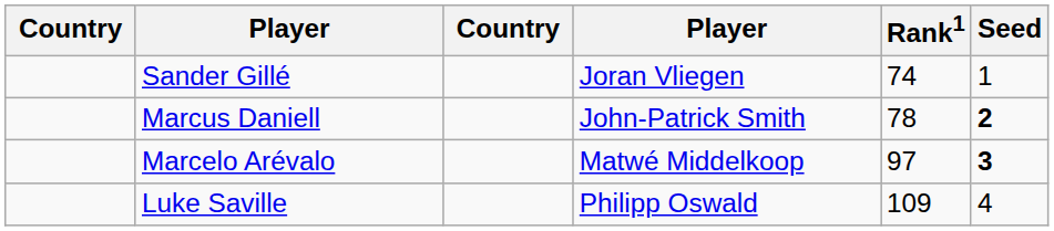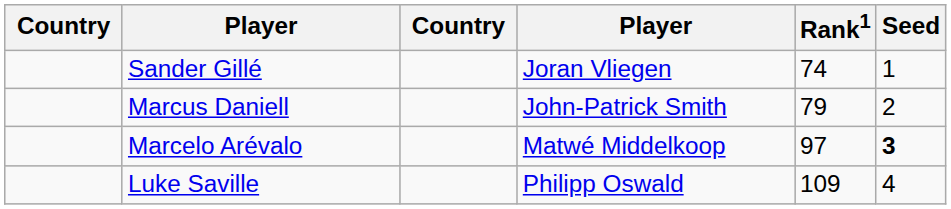 <table class="sortable wikitable">
 <tr>
 <th width="70">Country</th>
 <th width="175">Player</th>
 <th width="70">Country</th>
 <th width="175">Player</th>
 <th>Rank<sup>1</sup></th>
 <th>Seed</th>
 </tr>
 <tr>
 <td></td>
 <td><a href='#'>Sander Gillé</a></td>
 <td></td>
 <td><a href='#'>Joran Vliegen</a></td>
 <td>74</td>
 <td>1</td>
 </tr>
 <tr>
 <td></td>
 <td><a href='#'>Marcus Daniell</a></td>
 <td></td>
 <td><a href='#'>John-Patrick Smith</a></td>
-<td>78</td>
-<td><strong>2</strong></td>
+<td>79</td>
+<td>2</td>
 </tr>
 <tr>
 <td></td>
 <td><a href='#'>Marcelo Arévalo</a></td>
 <td></td>
 <td><a href='#'>Matwé Middelkoop</a></td>
 <td>97</td>
 <td><strong>3</strong></td>
 </tr>
 <tr>
 <td></td>
 <td><a href='#'>Luke Saville</a></td>
 <td></td>
 <td><a href='#'>Philipp Oswald</a></td>
 <td>109</td>
 <td>4</td>
 </tr>
 </table>
